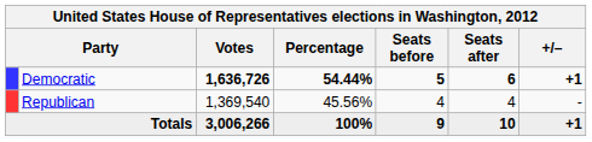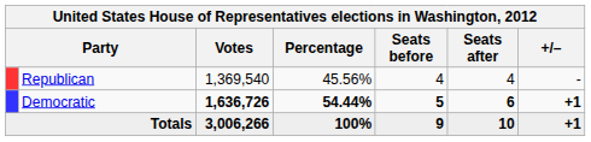 <table class="wikitable" style="font-size: 95%;">
 <tr>
 <th colspan="7">United States House of Representatives elections in Washington, 2012</th>
 </tr>
 <tr>
 <th colspan=2 style="width: 15em">Party</th>
 <th style="width: 5em">Votes</th>
 <th style="width: 7em">Percentage</th>
 <th style="width: 5em">Seats before</th>
 <th style="width: 5em">Seats after</th>
 <th style="width: 5em">+/–</th>
 </tr>
 <tr>
+<th style="background-color:#FF3333; width: 3px"></th>
+<td style="width: 130px"><a href='#'>Republican</a></td>
+<td align="right">1,369,540</td>
+<td align="right">45.56%</td>
+<td align="right">4</td>
+<td align="right">4</td>
+<td align="right">-</td>
+</tr>
+<tr>
 <th style="background-color:#3333FF; width: 3px"></th>
 <td style="width: 130px"><a href='#'>Democratic</a></td>
 <td align="right"><strong>1,636,726</strong></td>
 <td align="right"><strong>54.44%</strong></td>
 <td align="right"><strong>5</strong></td>
 <td align="right"><strong>6</strong></td>
 <td align="right"><strong>+1</strong></td>
-</tr>
-<tr>
-<th style="background-color:#FF3333; width: 3px"></th>
-<td style="width: 130px"><a href='#'>Republican</a></td>
-<td align="right">1,369,540</td>
-<td align="right">45.56%</td>
-<td align="right">4</td>
-<td align="right">4</td>
-<td align="right">-</td>
 </tr>
 <tr bgcolor="#EEEEEE">
 <td colspan="2" align="right"><strong>Totals</strong></td>
 <td align="right"><strong>3,006,266</strong></td>
 <td align="right"><strong>100%</strong></td>
 <td align="right"><strong>9</strong></td>
 <td align="right"><strong>10</strong></td>
 <td align="right"><strong>+1</strong></td>
 </tr>
 </table>
